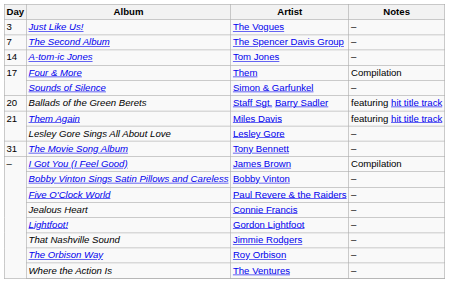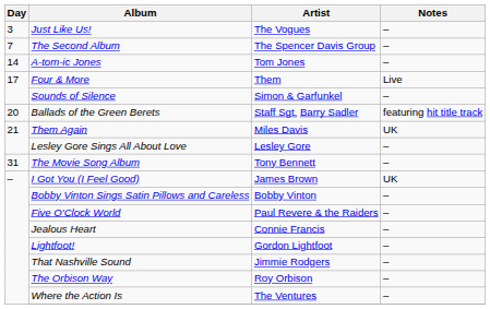 <table class="wikitable">
 <tr>
 <th>Day</th>
 <th>Album</th>
 <th>Artist</th>
 <th>Notes</th>
 </tr>
 <tr>
 <td valign="top">3</td>
 <td><em><a href='#'>Just Like Us!</a></em></td>
 <td><a href='#'>The Vogues</a></td>
 <td>–</td>
 </tr>
 <tr>
 <td valign="top">7</td>
 <td><em><a href='#'>The Second Album</a></em></td>
 <td><a href='#'>The Spencer Davis Group</a></td>
 <td>–</td>
 </tr>
 <tr>
 <td valign="top">14</td>
 <td><em><a href='#'>A-tom-ic Jones</a></em></td>
 <td><a href='#'>Tom Jones</a></td>
 <td>–</td>
 </tr>
 <tr>
 <td rowspan="2" valign="top">17</td>
 <td><em><a href='#'>Four & More</a></em></td>
 <td><a href='#'>Them</a></td>
-<td>Compilation</td>
+<td>Live</td>
 </tr>
 <tr>
 <td><em><a href='#'>Sounds of Silence</a></em></td>
 <td><a href='#'>Simon & Garfunkel</a></td>
 <td>–</td>
 </tr>
 <tr>
 <td valign="top">20</td>
 <td><em>Ballads of the Green Berets</em></td>
 <td><a href='#'>Staff Sgt.</a> <a href='#'>Barry Sadler</a></td>
 <td>featuring <a href='#'>hit title track</a></td>
 </tr>
 <tr>
 <td rowspan="2" valign="top">21</td>
 <td><em><a href='#'>Them Again</a></em></td>
 <td><a href='#'>Miles Davis</a></td>
-<td>featuring <a href='#'>hit title track</a></td>
+<td>UK</td>
 </tr>
 <tr>
 <td><em>Lesley Gore Sings All About Love</em></td>
 <td><a href='#'>Lesley Gore</a></td>
 <td>–</td>
 </tr>
 <tr>
 <td valign="top">31</td>
 <td><em><a href='#'>The Movie Song Album</a></em></td>
 <td><a href='#'>Tony Bennett</a></td>
 <td>–</td>
 </tr>
 <tr>
 <td rowspan="9" valign="top">–</td>
 <td><em><a href='#'>I Got You (I Feel Good)</a></em></td>
 <td><a href='#'>James Brown</a></td>
-<td>Compilation</td>
+<td>UK</td>
 </tr>
 <tr>
 <td><em><a href='#'>Bobby Vinton Sings Satin Pillows and Careless</a></em></td>
 <td><a href='#'>Bobby Vinton</a></td>
 <td>–</td>
 </tr>
 <tr>
 <td><em><a href='#'>Five O'Clock World</a></em></td>
 <td><a href='#'>Paul Revere & the Raiders</a></td>
 <td>–</td>
 </tr>
 <tr>
 <td><em>Jealous Heart</em></td>
 <td><a href='#'>Connie Francis</a></td>
 <td>–</td>
 </tr>
 <tr>
 <td><em><a href='#'>Lightfoot!</a></em></td>
 <td><a href='#'>Gordon Lightfoot</a></td>
 <td>–</td>
 </tr>
 <tr>
 <td><em>That Nashville Sound</em></td>
 <td><a href='#'>Jimmie Rodgers</a></td>
 <td>–</td>
 </tr>
 <tr>
 <td><em><a href='#'>The Orbison Way</a></em></td>
 <td><a href='#'>Roy Orbison</a></td>
 <td>–</td>
 </tr>
 <tr>
 <td><em>Where the Action Is</em></td>
 <td><a href='#'>The Ventures</a></td>
 <td>–</td>
 </tr>
 <tr>
 </tr>
 </table>
